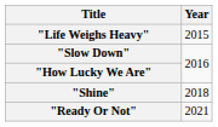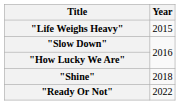 <table class="wikitable plainrowheaders" style="text-align:center;">
 <tr>
 <th scope="col" style="width:14em;">Title</th>
 <th scope="col" style="width:1em;">Year</th>
 </tr>
 <tr>
 <th scope="row">"Life Weighs Heavy"</th>
 <td>2015</td>
 </tr>
 <tr>
 <th scope="row">"Slow Down"</th>
 <td rowspan="2">2016</td>
 </tr>
 <tr>
 <th scope="row">"How Lucky We Are"</th>
 </tr>
 <tr>
 <th scope="row">"Shine"</th>
 <td>2018</td>
 </tr>
 <tr>
 <th scope="row">"Ready Or Not"</th>
-<td>2021</td>
+<td>2022</td>
 </tr>
 </table>
